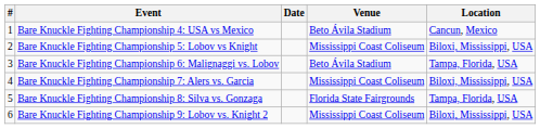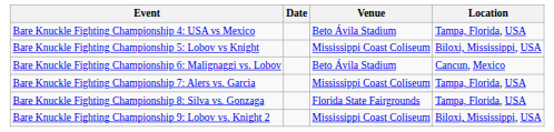 <table class="sortable wikitable succession-box" style="margin:1.0em auto; font-size:90%;">
 <tr>
-<th scope="col">#</th>
 <th scope="col">Event</th>
 <th scope="col">Date</th>
 <th scope="col">Venue</th>
 <th scope="col">Location</th>
 </tr>
 <tr>
-<td align=center>1</td>
 <td><a href='#'>Bare Knuckle Fighting Championship 4: USA vs Mexico</a></td>
 <td></td>
 <td><a href='#'>Beto Ávila Stadium</a></td>
-<td> <a href='#'>Cancun</a>, <a href='#'>Mexico</a></td>
+<td> <a href='#'>Tampa, Florida</a>, <a href='#'>USA</a></td>
 </tr>
 <tr>
-<td align=center>2</td>
 <td><a href='#'>Bare Knuckle Fighting Championship 5: Lobov vs Knight</a></td>
 <td></td>
 <td><a href='#'>Mississippi Coast Coliseum</a></td>
 <td> <a href='#'>Biloxi, Mississippi</a>, <a href='#'>USA</a></td>
 </tr>
 <tr>
-<td align=center>3</td>
 <td><a href='#'>Bare Knuckle Fighting Championship 6: Malignaggi vs. Lobov</a></td>
 <td></td>
 <td><a href='#'>Beto Ávila Stadium</a></td>
+<td> <a href='#'>Cancun</a>, <a href='#'>Mexico</a></td>
+</tr>
+<tr>
+<td><a href='#'>Bare Knuckle Fighting Championship 7: Alers vs. Garcia</a></td>
+<td></td>
+<td><a href='#'>Mississippi Coast Coliseum</a></td>
 <td> <a href='#'>Tampa, Florida</a>, <a href='#'>USA</a></td>
 </tr>
 <tr>
-<td align=center>4</td>
-<td><a href='#'>Bare Knuckle Fighting Championship 7: Alers vs. Garcia</a></td>
-<td></td>
-<td><a href='#'>Mississippi Coast Coliseum</a></td>
-<td> <a href='#'>Biloxi, Mississippi</a>, <a href='#'>USA</a></td>
-</tr>
-<tr>
-<td align=center>5</td>
 <td><a href='#'>Bare Knuckle Fighting Championship 8: Silva vs. Gonzaga</a></td>
 <td></td>
 <td><a href='#'>Florida State Fairgrounds</a></td>
 <td> <a href='#'>Tampa, Florida</a>, <a href='#'>USA</a></td>
 </tr>
 <tr>
-<td align=center>6</td>
 <td><a href='#'>Bare Knuckle Fighting Championship 9: Lobov vs. Knight 2</a></td>
 <td></td>
 <td><a href='#'>Mississippi Coast Coliseum</a></td>
 <td> <a href='#'>Biloxi, Mississippi</a>, <a href='#'>USA</a></td>
 </tr>
 </table>
